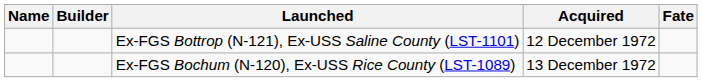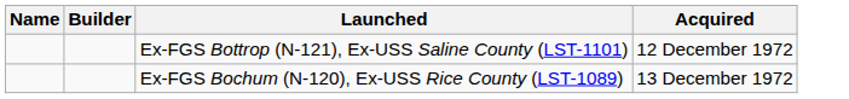 <table class="wikitable">
 <tr>
 <th>Name</th>
 <th>Builder</th>
 <th>Launched</th>
 <th>Acquired</th>
-<th>Fate</th>
 </tr>
 <tr>
 <td></td>
 <td></td>
 <td>Ex-FGS <em>Bottrop</em> (N-121), Ex-USS <em>Saline County</em> (<a href='#'>LST-1101</a>)</td>
 <td>12 December 1972</td>
-<td></td>
 </tr>
 <tr>
 <td></td>
 <td></td>
 <td>Ex-FGS <em>Bochum</em> (N-120), Ex-USS <em>Rice County</em> (<a href='#'>LST-1089</a>)</td>
 <td>13 December 1972</td>
-<td></td>
 </tr>
 </table>
